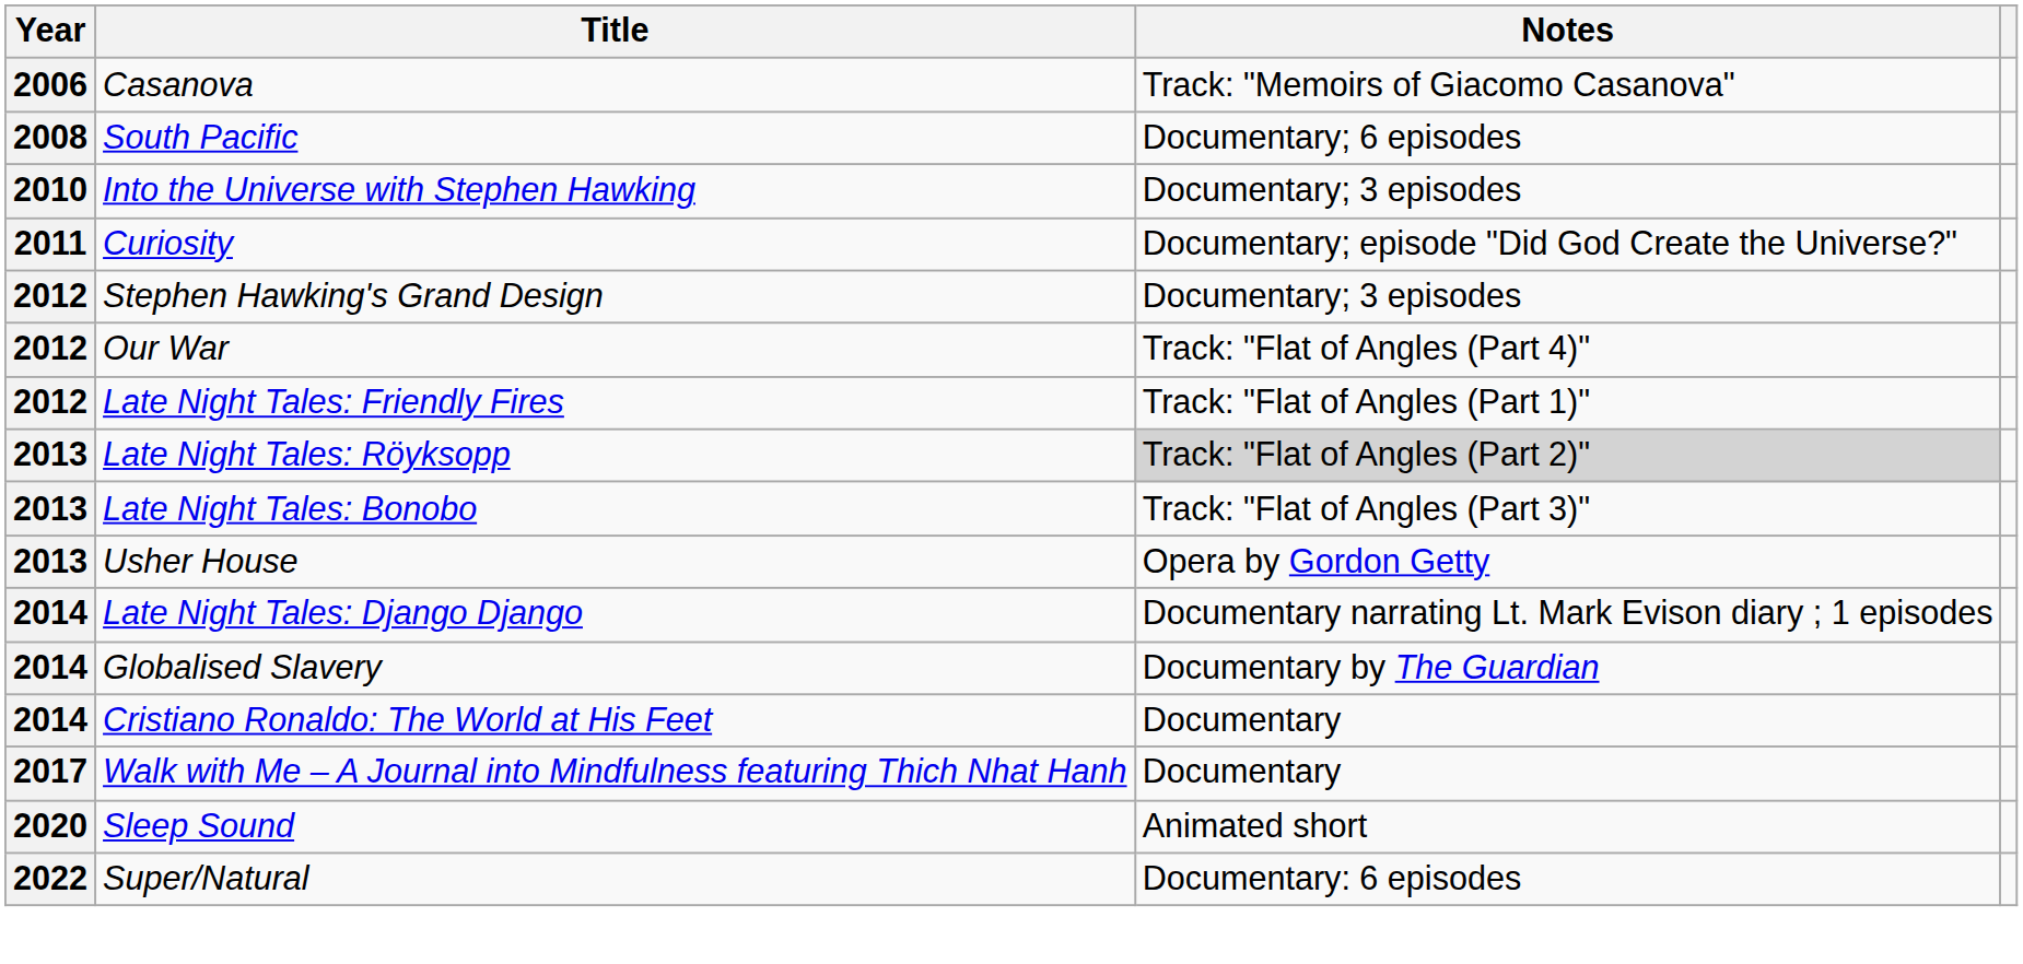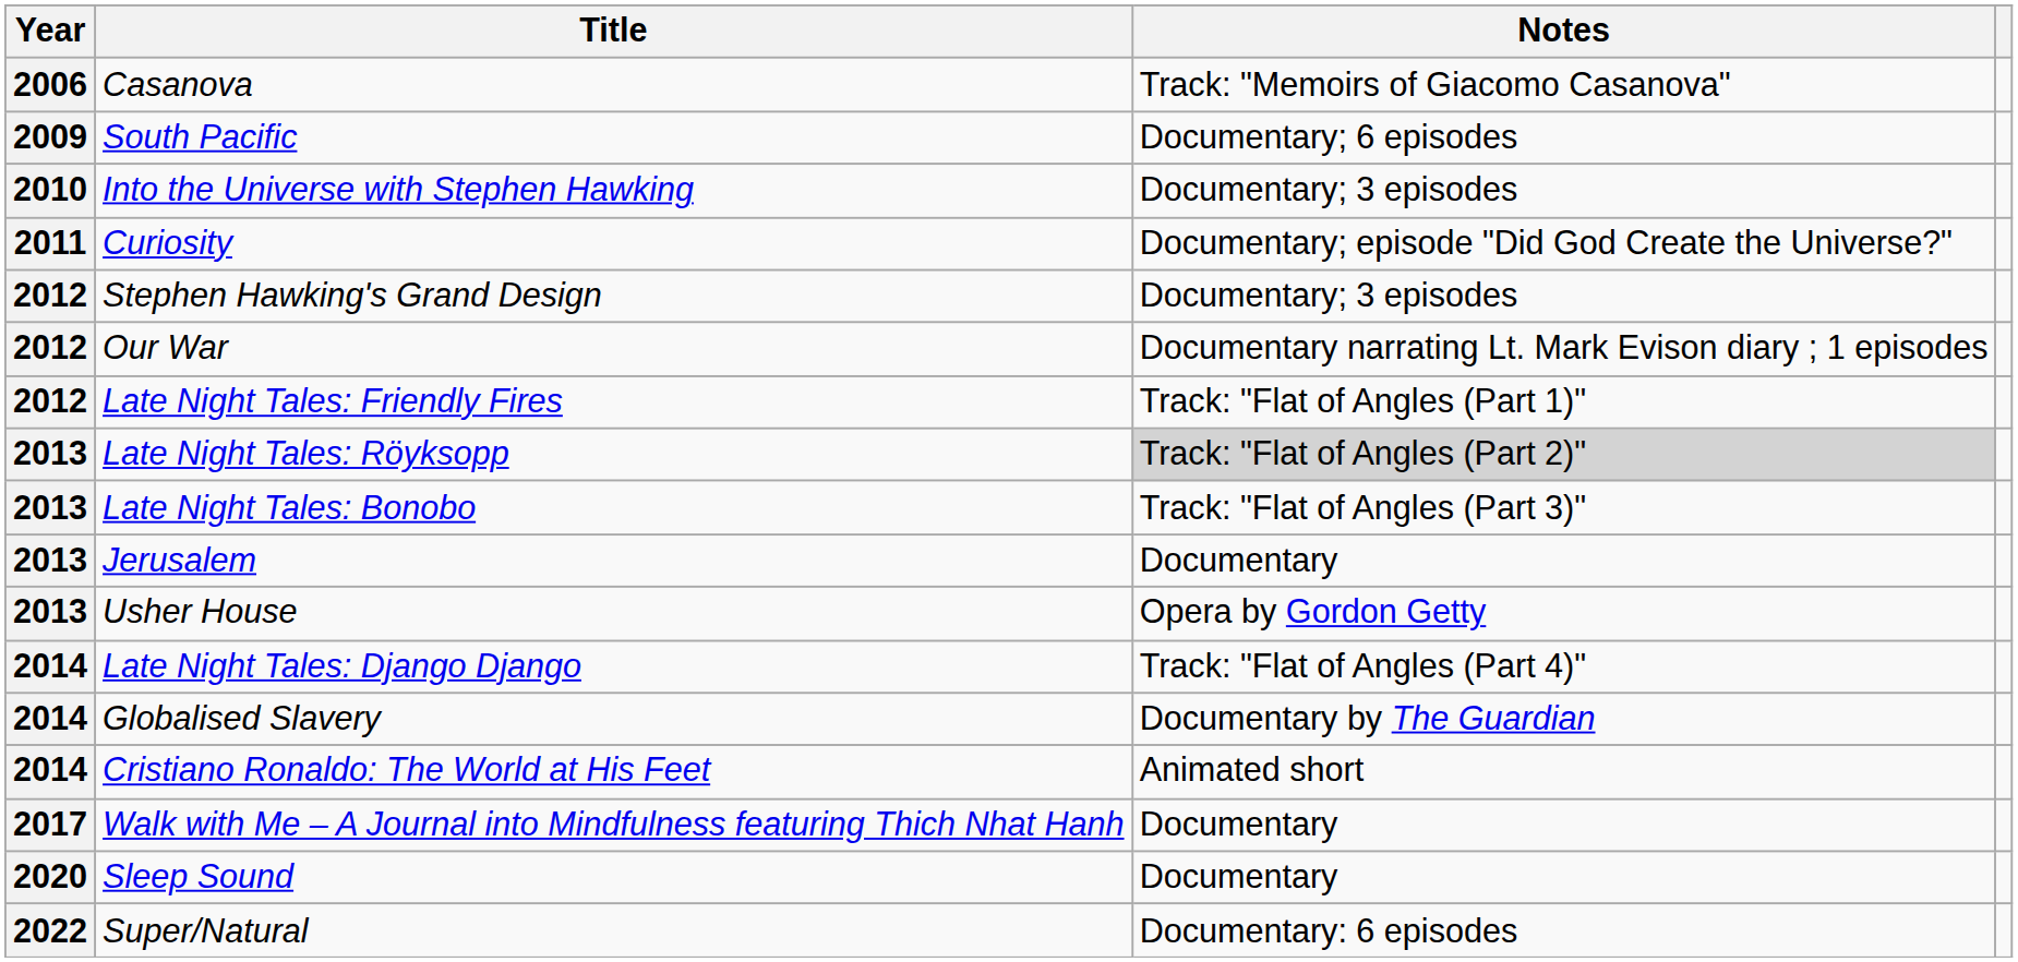 <table class="wikitable plainrowheaders sortable" style="margin-right: 0;">
 <tr>
 <th scope="col">Year</th>
 <th scope="col">Title</th>
 <th scope="col" class="unsortable">Notes</th>
 <th scope="col" class="unsortable"></th>
 </tr>
 <tr>
 <th scope="row">2006</th>
 <td><em>Casanova</em></td>
 <td>Track: "Memoirs of Giacomo Casanova"</td>
 <td style="text-align: center;"></td>
 </tr>
 <tr>
-<th scope="row">2008</th>
+<th scope="row">2009</th>
 <td><em><a href='#'>South Pacific</a></em></td>
 <td>Documentary; 6 episodes</td>
 <td style="text-align: center;"></td>
 </tr>
 <tr>
 <th scope="row">2010</th>
 <td><em><a href='#'>Into the Universe with Stephen Hawking</a></em></td>
 <td>Documentary; 3 episodes</td>
 <td style="text-align: center;"></td>
 </tr>
 <tr>
 <th scope="row">2011</th>
 <td><em><a href='#'>Curiosity</a></em></td>
 <td>Documentary; episode "Did God Create the Universe?"</td>
 <td style="text-align: center;"></td>
 </tr>
 <tr>
 <th scope="row">2012</th>
 <td><em>Stephen Hawking's Grand Design</em></td>
 <td>Documentary; 3 episodes</td>
 <td style="text-align: center;"></td>
 </tr>
 <tr>
 <th scope="row">2012</th>
 <td><em>Our War</em></td>
-<td>Track: "Flat of Angles (Part 4)"</td>
+<td>Documentary narrating Lt. Mark Evison diary ; 1 episodes</td>
 <td></td>
 </tr>
 <tr>
 <th scope="row">2012</th>
 <td><em><a href='#'>Late Night Tales: Friendly Fires</a></em></td>
 <td>Track: "Flat of Angles (Part 1)"</td>
 <td style="text-align: center;"></td>
 </tr>
 <tr>
 <th scope="row">2013</th>
 <td><em><a href='#'>Late Night Tales: Röyksopp</a></em></td>
 <td style="background: lightgrey;">Track: "Flat of Angles (Part 2)"</td>
 <td style="text-align: center;"></td>
 </tr>
 <tr>
 <th scope="row">2013</th>
 <td><em><a href='#'>Late Night Tales: Bonobo</a></em></td>
 <td>Track: "Flat of Angles (Part 3)"</td>
 <td style="text-align: center;"></td>
 </tr>
 <tr>
 <th scope="row">2013</th>
+<td><em><a href='#'>Jerusalem</a></em></td>
+<td>Documentary</td>
+<td style="text-align: center;"></td>
+</tr>
+<tr>
+<th scope="row">2013</th>
 <td><em>Usher House</em></td>
 <td>Opera by <a href='#'>Gordon Getty</a></td>
 <td style="text-align: center;"></td>
 </tr>
 <tr>
 <th scope="row">2014</th>
 <td><em><a href='#'>Late Night Tales: Django Django</a></em></td>
-<td>Documentary narrating Lt. Mark Evison diary ; 1 episodes</td>
+<td>Track: "Flat of Angles (Part 4)"</td>
 <td style="text-align: center;"></td>
 </tr>
 <tr>
 <th scope="row">2014</th>
 <td><em>Globalised Slavery</em></td>
 <td>Documentary by <em><a href='#'>The Guardian</a></em></td>
 <td style="text-align: center;"></td>
 </tr>
 <tr>
 <th scope="row">2014</th>
 <td><em><a href='#'>Cristiano Ronaldo: The World at His Feet</a></em></td>
-<td>Documentary</td>
+<td>Animated short</td>
 <td style="text-align: center;"></td>
 </tr>
 <tr>
 <th scope="row">2017</th>
 <td><em><a href='#'>Walk with Me – A Journal into Mindfulness featuring Thich Nhat Hanh</a></em></td>
 <td>Documentary</td>
 <td style="text-align: center;"></td>
 </tr>
 <tr>
 <th scope="row">2020</th>
 <td><em><a href='#'>Sleep Sound</a></em></td>
-<td>Animated short</td>
+<td>Documentary</td>
 <td></td>
 </tr>
 <tr>
 <th scope="row">2022</th>
 <td><em>Super/Natural</em></td>
 <td>Documentary: 6 episodes</td>
 <td></td>
 </tr>
 </table>
